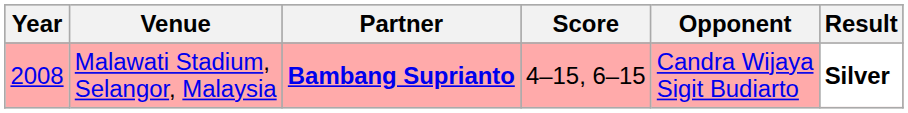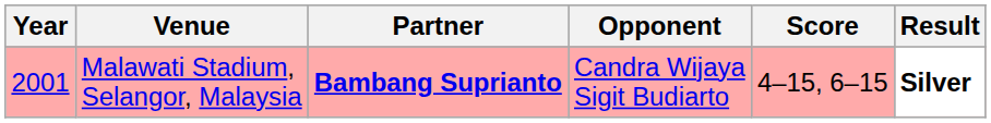 <table class="sortable wikitable" style="font-size: 90%">
 <tr>
 <th>Year</th>
 <th>Venue</th>
 <th>Partner</th>
+<th>Opponent</th>
 <th>Score</th>
-<th>Opponent</th>
 <th>Result</th>
 </tr>
 <tr style="background:#FFAAAA">
-<td align="center"><a href='#'>2008</a></td>
+<td align="center"><a href='#'>2001</a></td>
 <td align="left"><a href='#'>Malawati Stadium</a>,<br><a href='#'>Selangor</a>, <a href='#'>Malaysia</a></td>
 <td align="left"><strong> <a href='#'>Bambang Suprianto</a></strong></td>
+<td align="left"> <a href='#'>Candra Wijaya</a> <br>  <a href='#'>Sigit Budiarto</a></td>
 <td align="left">4–15, 6–15</td>
-<td align="left"> <a href='#'>Candra Wijaya</a> <br>  <a href='#'>Sigit Budiarto</a></td>
 <td style="text-align:left; background:white"> <strong>Silver</strong></td>
 </tr>
 </table>
